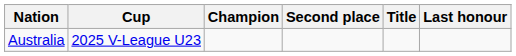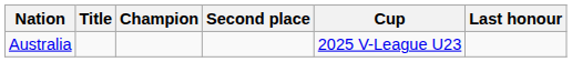 <table class=wikitable style="font-size:14px">
 <tr>
 <th>Nation</th>
-<th>Cup</th>
+<th data-sort-type="number">Title</th>
 <th>Champion</th>
 <th>Second place</th>
-<th data-sort-type="number">Title</th>
+<th>Cup</th>
 <th>Last honour</th>
 </tr>
 <tr>
 <td rowspan=> <a href='#'>Australia</a></td>
-<td><a href='#'>2025 V-League U23</a></td>
 <td></td>
 <td></td>
 <td></td>
+<td><a href='#'>2025 V-League U23</a></td>
 <td></td>
 </tr>
 </table>
